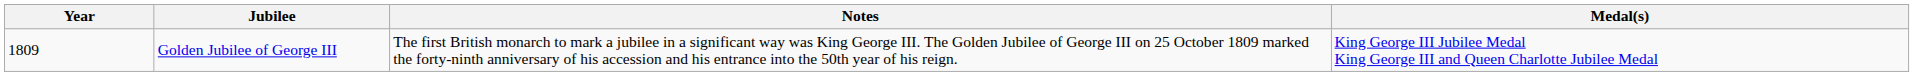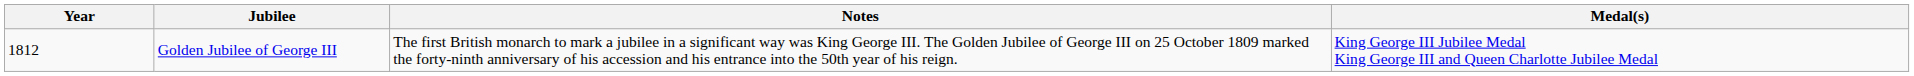 <table class="wikitable" style="width:99%">
 <tr>
 <th style="width:7%;">Year</th>
 <th style="width:11%;">Jubilee</th>
 <th style="width:44%;">Notes</th>
 <th style="width:27%;">Medal(s)</th>
 </tr>
 <tr>
-<td>1809</td>
+<td>1812</td>
 <td><a href='#'>Golden Jubilee of George III</a></td>
 <td>The first British monarch to mark a jubilee in a significant way was King George III. The Golden Jubilee of George III on 25 October 1809 marked the forty-ninth anniversary of his accession and his entrance into the 50th year of his reign.</td>
 <td><a href='#'>King George III Jubilee Medal</a><br><a href='#'>King George III and Queen Charlotte Jubilee Medal</a></td>
 </tr>
 </table>
